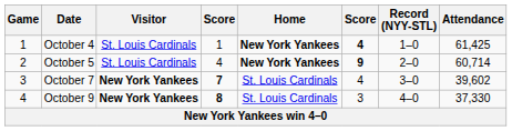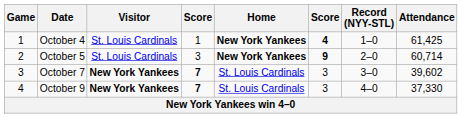 <table class="wikitable">
 <tr>
 <th>Game</th>
 <th>Date</th>
 <th>Visitor</th>
 <th>Score</th>
 <th>Home</th>
 <th>Score</th>
 <th>Record<br>(NYY-STL)</th>
 <th>Attendance</th>
 </tr>
 <tr>
 <td align = center>1</td>
 <td>October 4</td>
 <td align = center><a href='#'>St. Louis Cardinals</a></td>
 <td align = center>1</td>
 <td align = center><strong>New York Yankees</strong></td>
 <td align = center><strong>4</strong></td>
 <td align = center>1–0</td>
 <td align = center>61,425</td>
 </tr>
 <tr>
 <td align = center>2</td>
 <td>October 5</td>
 <td align = center><a href='#'>St. Louis Cardinals</a></td>
-<td align = center>4</td>
+<td align = center>3</td>
 <td align = center><strong>New York Yankees</strong></td>
 <td align = center><strong>9</strong></td>
 <td align = center>2–0</td>
 <td align = center>60,714</td>
 </tr>
 <tr>
 <td align = center>3</td>
 <td>October 7</td>
 <td align = center><strong>New York Yankees</strong></td>
 <td align = center><strong>7</strong></td>
 <td align = center><a href='#'>St. Louis Cardinals</a></td>
-<td align = center>4</td>
+<td align = center>3</td>
 <td align = center>3–0</td>
 <td align = center>39,602</td>
 </tr>
 <tr>
 <td align = center>4</td>
 <td>October 9</td>
 <td align = center><strong>New York Yankees</strong></td>
-<td align = center><strong>8</strong></td>
+<td align = center><strong>7</strong></td>
 <td align = center><a href='#'>St. Louis Cardinals</a></td>
 <td align = center>3</td>
 <td align = center>4–0</td>
 <td align = center>37,330</td>
 </tr>
 <tr>
 <th colspan="9">New York Yankees win 4–0</th>
 </tr>
 </table>
